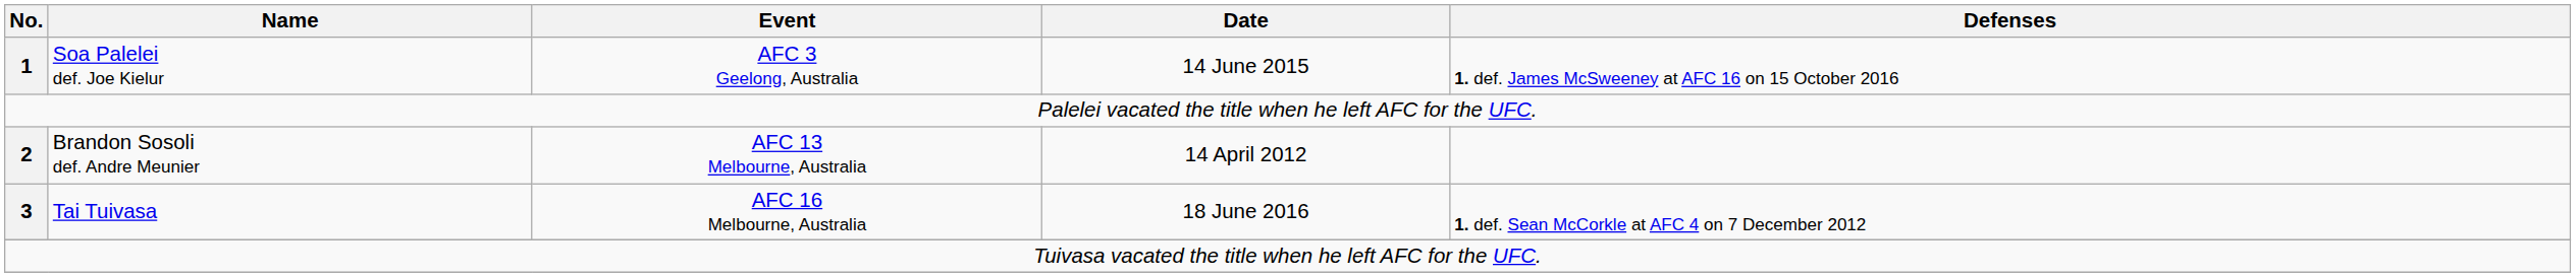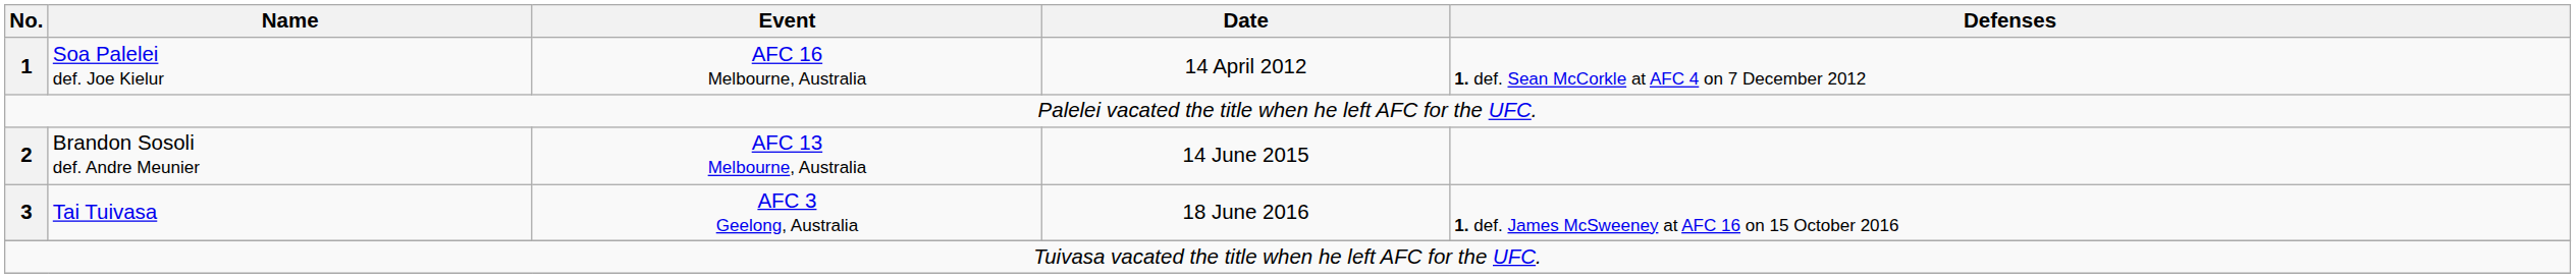 <table class="wikitable">
 <tr>
 <th width=1%>No.</th>
 <th width=19%>Name</th>
 <th width=20%>Event</th>
 <th width=16%>Date</th>
 <th width=44%>Defenses</th>
 </tr>
 <tr>
 <th>1</th>
 <td align=left> <a href='#'>Soa Palelei</a><br><small>def. Joe Kielur</small></td>
-<td align=center><a href='#'>AFC 3</a><br><small><a href='#'>Geelong</a>, Australia</small></td>
-<td align=center>14 June 2015</td>
-<td><br><small><strong>1.</strong> def. <a href='#'>James McSweeney</a> at <a href='#'>AFC 16</a> on 15 October 2016</small></td>
+<td align=center><a href='#'>AFC 16</a><br><small>Melbourne, Australia</small></td>
+<td align=center>14 April 2012</td>
+<td><br><small><strong>1.</strong> def. <a href='#'>Sean McCorkle</a> at <a href='#'>AFC 4</a> on 7 December 2012</small></td>
 </tr>
 <tr>
 <td align="center" colspan="5"><em>Palelei vacated the title when he left AFC for the <a href='#'>UFC</a>.</em></td>
 </tr>
 <tr>
 <th>2</th>
 <td align=left> Brandon Sosoli <br><small>def. Andre Meunier</small></td>
 <td align=center><a href='#'>AFC 13</a><br><small><a href='#'>Melbourne</a>, Australia</small></td>
-<td align=center>14 April 2012</td>
+<td align=center>14 June 2015</td>
 <td></td>
 </tr>
 <tr>
 <th>3</th>
 <td align=left> <a href='#'>Tai Tuivasa</a></td>
-<td align=center><a href='#'>AFC 16</a><br><small>Melbourne, Australia</small></td>
+<td align=center><a href='#'>AFC 3</a><br><small><a href='#'>Geelong</a>, Australia</small></td>
 <td align=center>18 June 2016</td>
-<td><br><small><strong>1.</strong> def. <a href='#'>Sean McCorkle</a> at <a href='#'>AFC 4</a> on 7 December 2012</small></td>
+<td><br><small><strong>1.</strong> def. <a href='#'>James McSweeney</a> at <a href='#'>AFC 16</a> on 15 October 2016</small></td>
 </tr>
 <tr>
 </tr>
 <tr>
 <td align="center" colspan="5"><em>Tuivasa vacated the title when he left AFC for the <a href='#'>UFC</a>.</em></td>
 </tr>
 <tr>
 </tr>
 </table>
